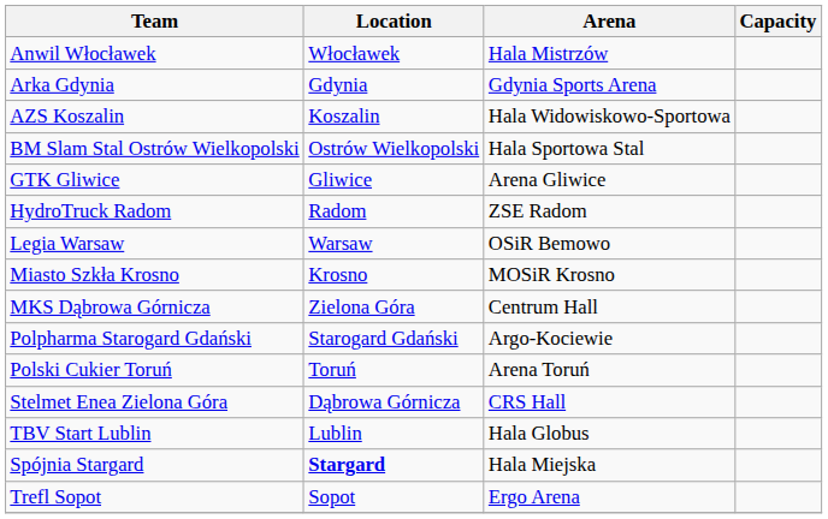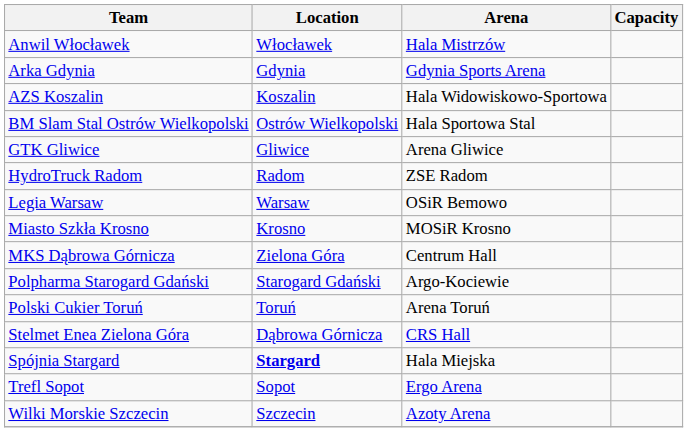 <table class="wikitable sortable">
 <tr>
 <th>Team</th>
 <th>Location</th>
 <th>Arena</th>
 <th>Capacity</th>
 </tr>
 <tr>
 <td><a href='#'>Anwil Włocławek</a></td>
 <td><a href='#'>Włocławek</a></td>
 <td><a href='#'>Hala Mistrzów</a></td>
 <td align=center></td>
 </tr>
 <tr>
 <td><a href='#'>Arka Gdynia</a></td>
 <td><a href='#'>Gdynia</a></td>
 <td><a href='#'>Gdynia Sports Arena</a></td>
 <td align=center></td>
 </tr>
 <tr>
 <td><a href='#'>AZS Koszalin</a></td>
 <td><a href='#'>Koszalin</a></td>
 <td>Hala Widowiskowo-Sportowa</td>
 <td align=center></td>
 </tr>
 <tr>
 <td><a href='#'>BM Slam Stal Ostrów Wielkopolski</a></td>
 <td><a href='#'>Ostrów Wielkopolski</a></td>
 <td>Hala Sportowa Stal</td>
 <td align=center></td>
 </tr>
 <tr>
 <td><a href='#'>GTK Gliwice</a></td>
 <td><a href='#'>Gliwice</a></td>
 <td>Arena Gliwice</td>
 <td align=center></td>
 </tr>
 <tr>
 <td><a href='#'>HydroTruck Radom</a></td>
 <td><a href='#'>Radom</a></td>
 <td>ZSE Radom</td>
 <td align=center></td>
 </tr>
 <tr>
 <td><a href='#'>Legia Warsaw</a></td>
 <td><a href='#'>Warsaw</a></td>
 <td>OSiR Bemowo</td>
 <td align=center></td>
 </tr>
 <tr>
 <td><a href='#'>Miasto Szkła Krosno</a></td>
 <td><a href='#'>Krosno</a></td>
 <td>MOSiR Krosno</td>
 <td align=center></td>
 </tr>
 <tr>
 <td><a href='#'>MKS Dąbrowa Górnicza</a></td>
 <td><a href='#'>Zielona Góra</a></td>
 <td>Centrum Hall</td>
 <td align=center></td>
 </tr>
 <tr>
 <td><a href='#'>Polpharma Starogard Gdański</a></td>
 <td><a href='#'>Starogard Gdański</a></td>
 <td>Argo-Kociewie</td>
 <td style="text-align:center;"></td>
 </tr>
 <tr>
 <td><a href='#'>Polski Cukier Toruń</a></td>
 <td><a href='#'>Toruń</a></td>
 <td>Arena Toruń</td>
 <td align=center></td>
 </tr>
 <tr>
 <td><a href='#'>Stelmet Enea Zielona Góra</a></td>
 <td><a href='#'>Dąbrowa Górnicza</a></td>
 <td><a href='#'>CRS Hall</a></td>
 <td align=center></td>
 </tr>
 <tr>
-<td><a href='#'>TBV Start Lublin</a></td>
-<td><a href='#'>Lublin</a></td>
-<td>Hala Globus</td>
-<td style="text-align:center;"></td>
-</tr>
-<tr>
 <td><a href='#'>Spójnia Stargard</a></td>
 <td><strong><a href='#'>Stargard</a></strong></td>
 <td>Hala Miejska</td>
 <td align=center></td>
 </tr>
 <tr>
 <td><a href='#'>Trefl Sopot</a></td>
 <td><a href='#'>Sopot</a></td>
 <td><a href='#'>Ergo Arena</a></td>
 <td align=center></td>
 </tr>
 <tr>
+<td><a href='#'>Wilki Morskie Szczecin</a></td>
+<td><a href='#'>Szczecin</a></td>
+<td><a href='#'>Azoty Arena</a></td>
+<td align=center></td>
+</tr>
+<tr>
 </tr>
 </table>
